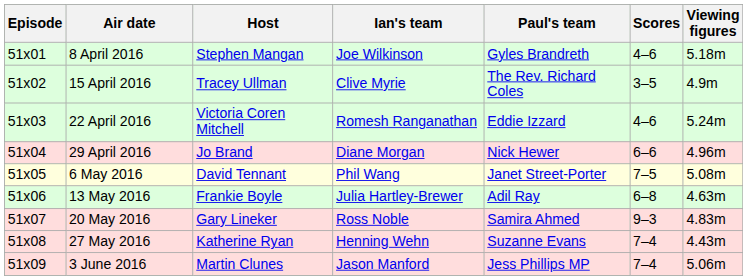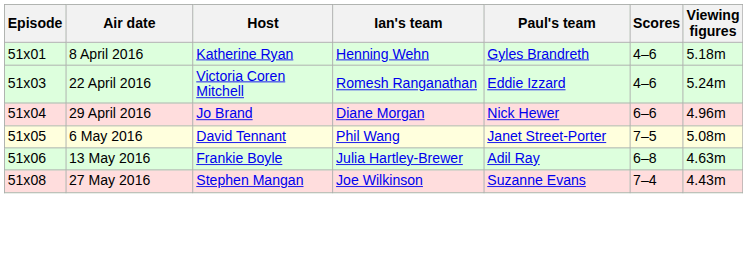 <table class="wikitable"  style="width:840px; background:#dfd;">
 <tr>
 <th style="width:5%;">Episode</th>
 <th style="width:21%;">Air date</th>
 <th style="width:22%;">Host</th>
 <th style="width:23%;">Ian's team</th>
 <th style="width:23%;">Paul's team</th>
 <th style="width:5%;">Scores</th>
 <th style="width:120%;">Viewing figures</th>
 </tr>
 <tr>
 <td>51x01</td>
 <td>8 April 2016</td>
-<td><a href='#'>Stephen Mangan</a></td>
-<td><a href='#'>Joe Wilkinson</a></td>
+<td><a href='#'>Katherine Ryan</a></td>
+<td><a href='#'>Henning Wehn</a></td>
 <td><a href='#'>Gyles Brandreth</a></td>
 <td>4–6</td>
 <td>5.18m</td>
-</tr>
-<tr>
-<td>51x02</td>
-<td>15 April 2016</td>
-<td><a href='#'>Tracey Ullman</a></td>
-<td><a href='#'>Clive Myrie</a></td>
-<td><a href='#'>The Rev. Richard Coles</a></td>
-<td>3–5</td>
-<td>4.9m</td>
 </tr>
 <tr>
 <td>51x03</td>
 <td>22 April 2016</td>
 <td><a href='#'>Victoria Coren Mitchell</a></td>
 <td><a href='#'>Romesh Ranganathan</a></td>
 <td><a href='#'>Eddie Izzard</a></td>
 <td>4–6</td>
 <td>5.24m</td>
 </tr>
 <tr style="background:#fdd;">
 <td>51x04</td>
 <td>29 April 2016</td>
 <td><a href='#'>Jo Brand</a></td>
 <td><a href='#'>Diane Morgan</a></td>
 <td><a href='#'>Nick Hewer</a></td>
 <td>6–6</td>
 <td>4.96m</td>
 </tr>
 <tr style="background:#ffd;">
 <td>51x05</td>
 <td>6 May 2016</td>
 <td><a href='#'>David Tennant</a></td>
 <td><a href='#'>Phil Wang</a></td>
 <td><a href='#'>Janet Street-Porter</a></td>
 <td>7–5</td>
 <td>5.08m</td>
 </tr>
 <tr>
 <td>51x06</td>
 <td>13 May 2016</td>
 <td><a href='#'>Frankie Boyle</a></td>
 <td><a href='#'>Julia Hartley-Brewer</a></td>
 <td><a href='#'>Adil Ray</a></td>
 <td>6–8</td>
 <td>4.63m</td>
 </tr>
 <tr style="background:#fdd;">
-<td>51x07</td>
-<td>20 May 2016</td>
-<td><a href='#'>Gary Lineker</a></td>
-<td><a href='#'>Ross Noble</a></td>
-<td><a href='#'>Samira Ahmed</a></td>
-<td>9–3</td>
-<td>4.83m</td>
-</tr>
-<tr style="background:#fdd;">
 <td>51x08</td>
 <td>27 May 2016</td>
-<td><a href='#'>Katherine Ryan</a></td>
-<td><a href='#'>Henning Wehn</a></td>
+<td><a href='#'>Stephen Mangan</a></td>
+<td><a href='#'>Joe Wilkinson</a></td>
 <td><a href='#'>Suzanne Evans</a></td>
 <td>7–4</td>
 <td>4.43m</td>
 </tr>
-<tr style="background:#fdd;">
-<td>51x09</td>
-<td>3 June 2016</td>
-<td><a href='#'>Martin Clunes</a></td>
-<td><a href='#'>Jason Manford</a></td>
-<td><a href='#'>Jess Phillips MP</a></td>
-<td>7–4</td>
-<td>5.06m</td>
-</tr>
 </table>
